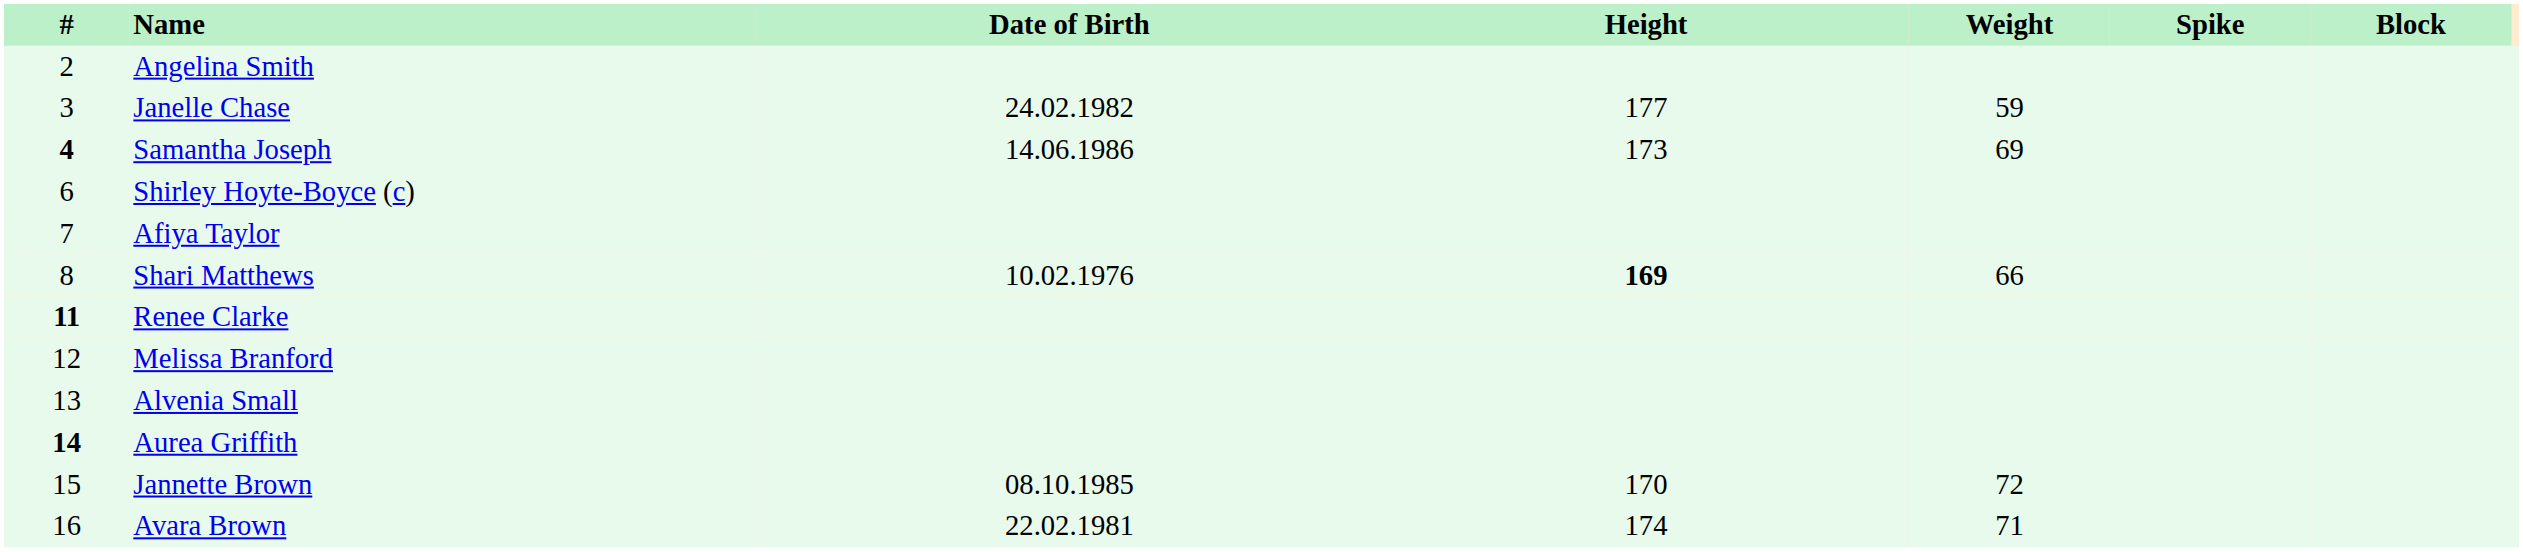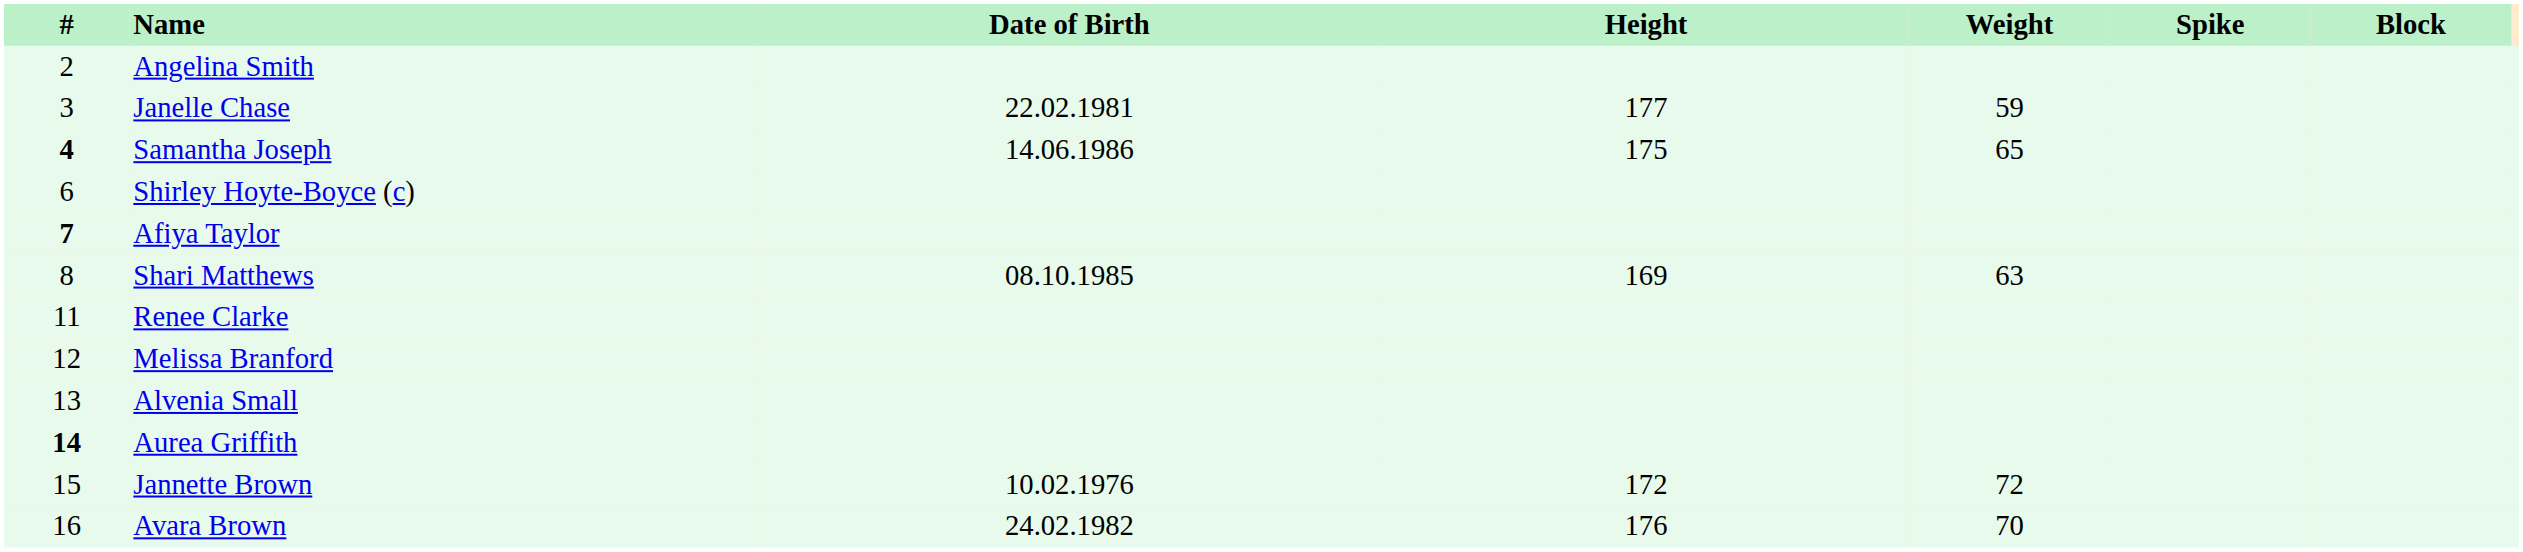 <table border=0 cellpadding=2 cellspacing=0  |- bgcolor=#FFECCE style="text-align:center; font-size:90%;" width=100%>
 <tr bgcolor=#BBF0C9>
 <th width=5%>#</th>
 <th width=25% align=left>Name</th>
 <th width=25%>Date of Birth</th>
 <th width=21%>Height</th>
 <th width=8%>Weight</th>
 <th width=8%>Spike</th>
 <th width=8%>Block</th>
 </tr>
 <tr bgcolor=#E7FAEC>
 <td>2</td>
 <td align=left><a href='#'>Angelina Smith</a></td>
 <td></td>
 <td></td>
 <td></td>
 <td></td>
 <td></td>
 <td></td>
 </tr>
 <tr bgcolor=#E7FAEC>
 <td>3</td>
 <td align=left><a href='#'>Janelle Chase</a></td>
-<td>24.02.1982</td>
+<td>22.02.1981</td>
 <td>177</td>
 <td>59</td>
 <td></td>
 <td></td>
 <td></td>
 </tr>
 <tr bgcolor=#E7FAEC>
 <td><strong>4</strong></td>
 <td align=left><a href='#'>Samantha Joseph</a></td>
 <td>14.06.1986</td>
-<td>173</td>
-<td>69</td>
+<td>175</td>
+<td>65</td>
 <td></td>
 <td></td>
 <td></td>
 </tr>
 <tr bgcolor=#E7FAEC>
 <td>6</td>
 <td align=left><a href='#'>Shirley Hoyte-Boyce</a> (<a href='#'>c</a>)</td>
 <td></td>
 <td></td>
 <td></td>
 <td></td>
 <td></td>
 <td></td>
 </tr>
 <tr bgcolor=#E7FAEC>
-<td>7</td>
+<td><strong>7</strong></td>
 <td align=left><a href='#'>Afiya Taylor</a></td>
 <td></td>
 <td></td>
 <td></td>
 <td></td>
 <td></td>
 <td></td>
 </tr>
 <tr bgcolor=#E7FAEC>
 <td>8</td>
 <td align=left><a href='#'>Shari Matthews</a></td>
-<td>10.02.1976</td>
-<td><strong>169</strong></td>
-<td>66</td>
+<td>08.10.1985</td>
+<td>169</td>
+<td>63</td>
 <td></td>
 <td></td>
 <td></td>
 </tr>
 <tr bgcolor=#E7FAEC>
-<td><strong>11</strong></td>
+<td>11</td>
 <td align=left><a href='#'>Renee Clarke</a></td>
 <td></td>
 <td></td>
 <td></td>
 <td></td>
 <td></td>
 <td></td>
 </tr>
 <tr bgcolor=#E7FAEC>
 <td>12</td>
 <td align=left><a href='#'>Melissa Branford</a></td>
 <td></td>
 <td></td>
 <td></td>
 <td></td>
 <td></td>
 <td></td>
 </tr>
 <tr bgcolor=#E7FAEC>
 <td>13</td>
 <td align=left><a href='#'>Alvenia Small</a></td>
 <td></td>
 <td></td>
 <td></td>
 <td></td>
 <td></td>
 <td></td>
 </tr>
 <tr bgcolor=#E7FAEC>
 <td><strong>14</strong></td>
 <td align=left><a href='#'>Aurea Griffith</a></td>
 <td></td>
 <td></td>
 <td></td>
 <td></td>
 <td></td>
 <td></td>
 </tr>
 <tr bgcolor=#E7FAEC>
 <td>15</td>
 <td align=left><a href='#'>Jannette Brown</a></td>
-<td>08.10.1985</td>
-<td>170</td>
+<td>10.02.1976</td>
+<td>172</td>
 <td>72</td>
 <td></td>
 <td></td>
 <td></td>
 </tr>
 <tr bgcolor=#E7FAEC>
 <td>16</td>
 <td align=left><a href='#'>Avara Brown</a></td>
-<td>22.02.1981</td>
-<td>174</td>
-<td>71</td>
+<td>24.02.1982</td>
+<td>176</td>
+<td>70</td>
 <td></td>
 <td></td>
 <td></td>
 </tr>
 </table>
